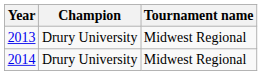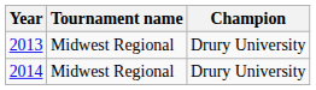 <table class="wikitable">
 <tr>
 <th>Year</th>
+<th>Tournament name</th>
 <th>Champion</th>
-<th>Tournament name</th>
 </tr>
 <tr>
 <td><a href='#'>2013</a></td>
+<td>Midwest Regional</td>
 <td>Drury University</td>
-<td>Midwest Regional</td>
 </tr>
 <tr>
 <td><a href='#'>2014</a></td>
+<td>Midwest Regional</td>
 <td>Drury University</td>
-<td>Midwest Regional</td>
 </tr>
 </table>
